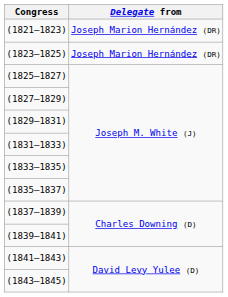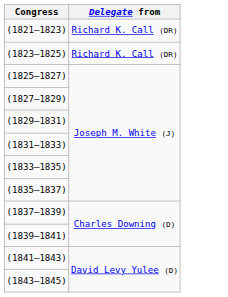 <table class=wikitable style="text-align:center">
 <tr>
 <th>Congress</th>
 <th><em><a href='#'>Delegate</a></em> from<br></th>
 </tr>
 <tr style="height:2.5em">
 <td><strong></strong> (1821–1823)</td>
-<td><a href='#'>Joseph Marion Hernández</a> <small>(DR)</small></td>
+<td><a href='#'>Richard K. Call</a> <small>(DR)</small></td>
 </tr>
 <tr style="height:2.5em">
 <td><strong></strong> (1823–1825)</td>
-<td><a href='#'>Joseph Marion Hernández</a> <small>(DR)</small></td>
+<td><a href='#'>Richard K. Call</a> <small>(DR)</small></td>
 </tr>
 <tr style="height:2.5em">
 <td><strong></strong> (1825–1827)</td>
 <td rowspan=6 ><a href='#'>Joseph M. White</a> <small>(J)</small></td>
 </tr>
 <tr style="height:2.5em">
 <td><strong></strong> (1827–1829)</td>
 </tr>
 <tr style="height:2.5em">
 <td><strong></strong> (1829–1831)</td>
 </tr>
 <tr style="height:2.5em">
 <td><strong></strong> (1831–1833)</td>
 </tr>
 <tr style="height:2.5em">
 <td><strong></strong> (1833–1835)</td>
 </tr>
 <tr style="height:2.5em">
 <td><strong></strong> (1835–1837)</td>
 </tr>
 <tr style="height:2.5em">
 <td><strong></strong> (1837–1839)</td>
 <td rowspan=2  ><a href='#'>Charles Downing</a> <small>(D)</small></td>
 </tr>
 <tr style="height:2.5em">
 <td><strong></strong> (1839–1841)</td>
 </tr>
 <tr style="height:2.5em">
 <td><strong></strong> (1841–1843)</td>
 <td rowspan=2 ><a href='#'>David Levy Yulee</a> <small>(D)</small></td>
 </tr>
 <tr style="height:2.5em">
 <td><strong></strong> (1843–1845)</td>
 </tr>
 </table>
